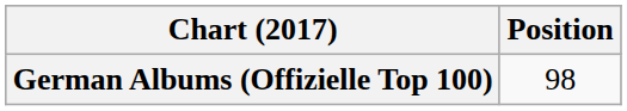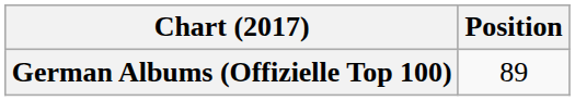 <table class="wikitable plainrowheaders sortable" style="text-align:center">
 <tr>
 <th scope="col">Chart (2017)</th>
 <th scope="col">Position</th>
 </tr>
 <tr>
 <th scope="row">German Albums (Offizielle Top 100)</th>
-<td>98</td>
+<td>89</td>
 </tr>
 </table>
